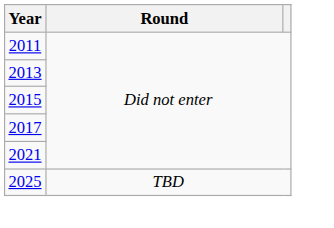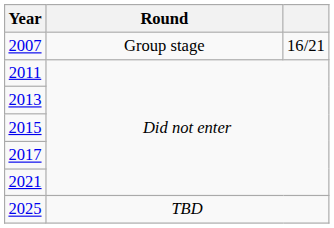 <table class="wikitable" style="text-align: center; font-size:90%">
 <tr>
 <th>Year</th>
 <th style="width:200px">Round</th>
 <th></th>
+</tr>
+<tr>
+<td><a href='#'>2007</a></td>
+<td>Group stage</td>
+<td>16/21</td>
 </tr>
 <tr>
 <td><a href='#'>2011</a></td>
 <td colspan="2" rowspan="5"><em>Did not enter</em></td>
 </tr>
 <tr>
 <td><a href='#'>2013</a></td>
 </tr>
 <tr>
 <td><a href='#'>2015</a></td>
 </tr>
 <tr>
 <td><a href='#'>2017</a></td>
 </tr>
 <tr>
 <td><a href='#'>2021</a></td>
 </tr>
 <tr>
 <td><a href='#'>2025</a></td>
 <td colspan="2"><em>TBD</em></td>
 </tr>
 </table>
